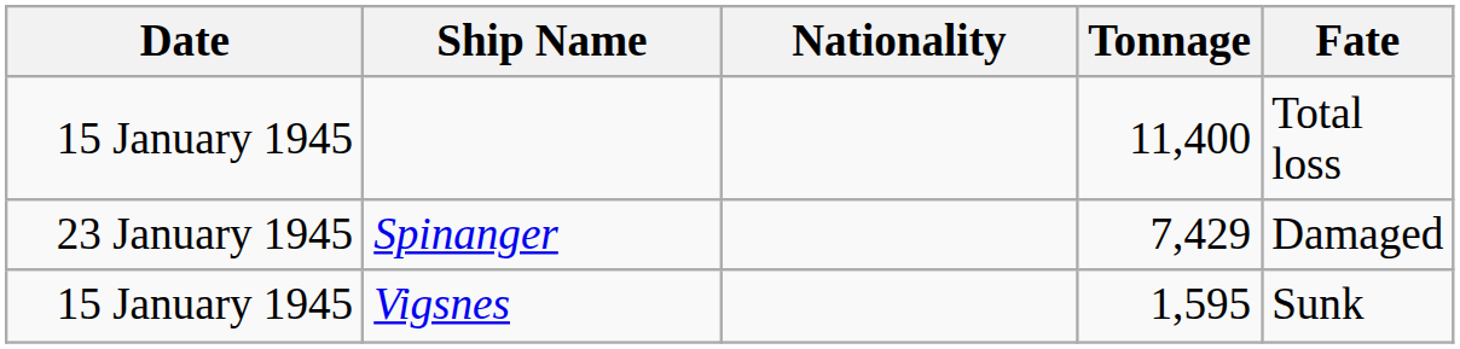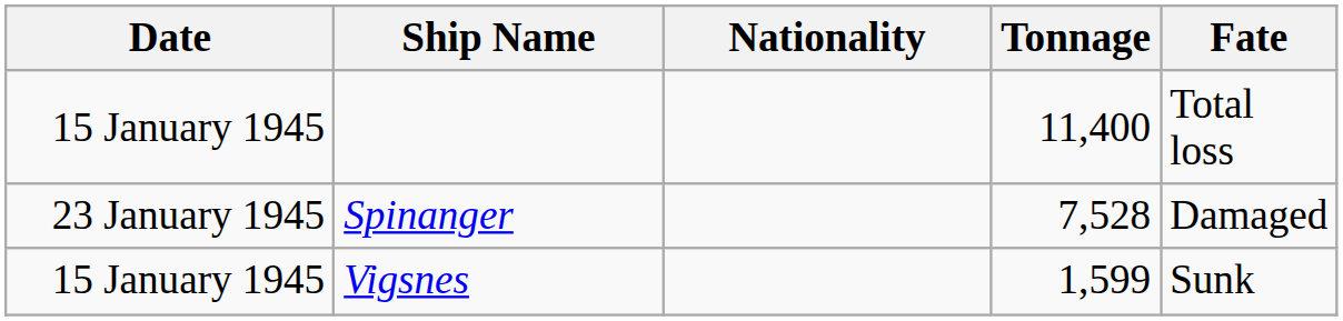 <table class="wikitable sortable">
 <tr>
 <th width="120px">Date</th>
 <th width="120px">Ship Name</th>
 <th width="120px">Nationality</th>
 <th width="25px">Tonnage</th>
 <th width="50px">Fate</th>
 </tr>
 <tr>
 <td align="right">15 January 1945</td>
 <td align="left"></td>
 <td align="left"></td>
 <td align="right">11,400</td>
 <td align="left">Total loss</td>
 </tr>
 <tr>
 <td align="right">23 January 1945</td>
 <td align="left"><a href='#'><em>Spinanger</em></a></td>
 <td align="left"></td>
-<td align="right">7,429</td>
+<td align="right">7,528</td>
 <td align="left">Damaged</td>
 </tr>
 <tr>
 <td align="right">15 January 1945</td>
 <td align="left"><a href='#'><em>Vigsnes</em></a></td>
 <td align="left"></td>
-<td align="right">1,595</td>
+<td align="right">1,599</td>
 <td align="left">Sunk</td>
 </tr>
 </table>
